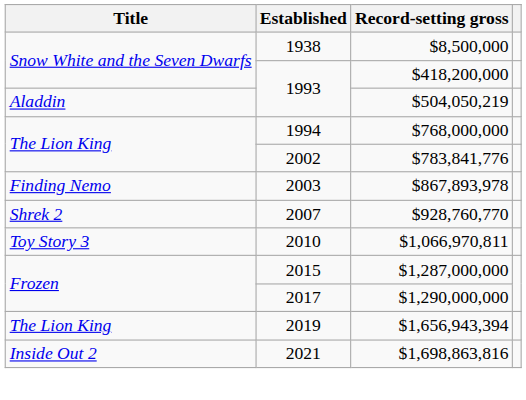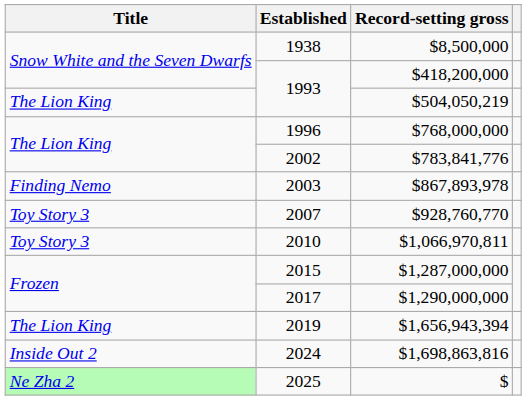 <table class="wikitable" style="margin:auto;">
 <tr>
 <th scope="col">Title</th>
 <th scope="col">Established</th>
 <th scope="col">Record-setting gross</th>
 <th scope="col"></th>
 </tr>
 <tr>
 <td scope="row" rowspan="2"><em><a href='#'>Snow White and the Seven Dwarfs</a></em></td>
 <td style="text-align:center;">1938</td>
 <td style="text-align:right;">$8,500,000</td>
 <td style="text-align:center;"></td>
 </tr>
 <tr>
 <td style="text-align:center;" rowspan=2>1993</td>
 <td style="text-align:right;">$418,200,000</td>
 <td style="text-align:center;"></td>
 </tr>
 <tr>
-<td scope="row"><em><a href='#'>Aladdin</a></em></td>
+<td scope="row"><em><a href='#'>The Lion King</a></em></td>
 <td style="text-align:right;">$504,050,219</td>
 <td style="text-align:center;"></td>
 </tr>
 <tr>
 <td scope="row" rowspan="2"><em><a href='#'>The Lion King</a></em></td>
-<td style="text-align:center;">1994</td>
+<td style="text-align:center;">1996</td>
 <td style="text-align:right;">$768,000,000</td>
 <td style="text-align:center;"></td>
 </tr>
 <tr>
 <td style="text-align:center;">2002</td>
 <td style="text-align:right;">$783,841,776</td>
 <td style="text-align:center;"></td>
 </tr>
 <tr>
 <td scope="row"><em><a href='#'>Finding Nemo</a></em></td>
 <td style="text-align:center;">2003</td>
 <td style="text-align:right;">$867,893,978</td>
 <td style="text-align:center;"></td>
 </tr>
 <tr>
-<td scope="row"><em><a href='#'>Shrek 2</a></em></td>
+<td scope="row"><em><a href='#'>Toy Story 3</a></em></td>
 <td style="text-align:center;">2007</td>
 <td style="text-align:right;">$928,760,770</td>
 <td style="text-align:center;"></td>
 </tr>
 <tr>
 <td scope="row"><em><a href='#'>Toy Story 3</a></em></td>
 <td style="text-align:center;">2010</td>
 <td style="text-align:right;">$1,066,970,811</td>
 <td style="text-align:center;"></td>
 </tr>
 <tr>
 <td scope="row" rowspan="2"><em><a href='#'>Frozen</a></em></td>
 <td style="text-align:center;">2015</td>
 <td style="text-align:right;">$1,287,000,000</td>
 <td style="text-align:center;" rowspan="2"></td>
 </tr>
 <tr>
 <td style="text-align:center;">2017</td>
 <td style="text-align:right;">$1,290,000,000</td>
 </tr>
 <tr>
 <td scope="row"><em><a href='#'>The Lion King</a></em></td>
 <td style="text-align:center;">2019</td>
 <td style="text-align:right;">$1,656,943,394</td>
 <td style="text-align:center;"></td>
 </tr>
 <tr>
 <td scope="row"><em><a href='#'>Inside Out 2</a></em></td>
-<td style="text-align:center;">2021</td>
+<td style="text-align:center;">2024</td>
 <td style="text-align:right;">$1,698,863,816</td>
 <td style="text-align:center;"></td>
 </tr>
+<tr>
+<td scope="row" style="background:#b6fcb6;"><em><a href='#'>Ne Zha 2</a></em></td>
+<td style="text-align:center;">2025</td>
+<td style="text-align:right;">$</td>
+<td style="text-align:center;"></td>
+</tr>
 </table>
